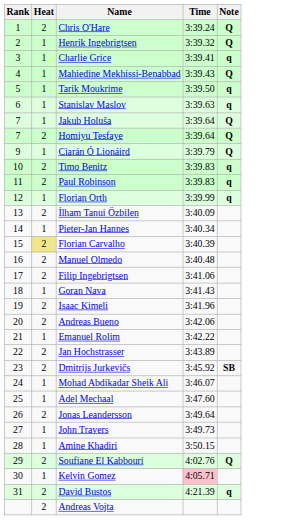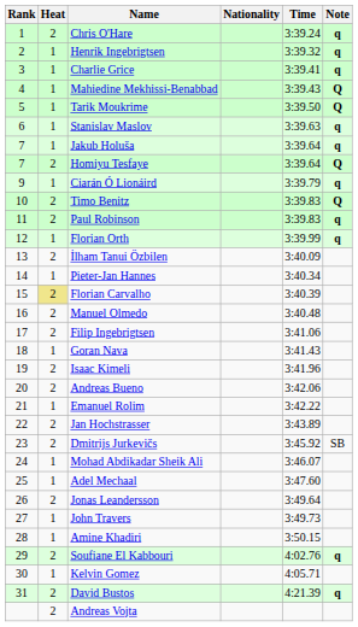 <table class="wikitable sortable" style="text-align:center">
 <tr>
 <th>Rank</th>
 <th>Heat</th>
 <th>Name</th>
+<th>Nationality</th>
 <th>Time</th>
 <th>Note</th>
 </tr>
 <tr bgcolor=ccffcc>
 <td>1</td>
 <td>2</td>
 <td align=left><a href='#'>Chris O'Hare</a></td>
+<td align=left></td>
 <td>3:39.24</td>
-<td><strong>Q</strong></td>
+<td><strong>q</strong></td>
 </tr>
 <tr bgcolor=ccffcc>
 <td>2</td>
 <td>1</td>
 <td align=left><a href='#'>Henrik Ingebrigtsen</a></td>
+<td align=left></td>
 <td>3:39.32</td>
-<td><strong>Q</strong></td>
+<td><strong>q</strong></td>
 </tr>
 <tr bgcolor=ccffcc>
 <td>3</td>
 <td>1</td>
 <td align=left><a href='#'>Charlie Grice</a></td>
+<td align=left></td>
 <td>3:39.41</td>
 <td><strong>q</strong></td>
 </tr>
 <tr bgcolor=ccffcc>
 <td>4</td>
 <td>1</td>
 <td align=left><a href='#'>Mahiedine Mekhissi-Benabbad</a></td>
+<td align=left></td>
 <td>3:39.43</td>
 <td><strong>Q</strong></td>
 </tr>
 <tr bgcolor=ccffcc>
 <td>5</td>
 <td>1</td>
 <td align=left><a href='#'>Tarik Moukrime</a></td>
+<td align=left></td>
 <td>3:39.50</td>
-<td><strong>q</strong></td>
+<td><strong>Q</strong></td>
 </tr>
 <tr bgcolor=ddffdd>
 <td>6</td>
 <td>1</td>
 <td align=left><a href='#'>Stanislav Maslov</a></td>
+<td align=left></td>
 <td>3:39.63</td>
 <td><strong>q</strong></td>
 </tr>
 <tr bgcolor=ddffdd>
 <td>7</td>
 <td>1</td>
 <td align=left><a href='#'>Jakub Holuša</a></td>
+<td align=left></td>
 <td>3:39.64</td>
-<td><strong>Q</strong></td>
+<td><strong>q</strong></td>
 </tr>
 <tr bgcolor=ccffcc>
 <td>7</td>
 <td>2</td>
 <td align=left><a href='#'>Homiyu Tesfaye</a></td>
+<td align=left></td>
 <td>3:39.64</td>
 <td><strong>Q</strong></td>
 </tr>
 <tr bgcolor=ddffdd>
 <td>9</td>
 <td>1</td>
 <td align=left><a href='#'>Ciarán Ó Lionáird</a></td>
+<td align=left></td>
 <td>3:39.79</td>
-<td><strong>Q</strong></td>
+<td><strong>q</strong></td>
 </tr>
 <tr bgcolor=ccffcc>
 <td>10</td>
 <td>2</td>
 <td align=left><a href='#'>Timo Benitz</a></td>
+<td align=left></td>
 <td>3:39.83</td>
-<td><strong>q</strong></td>
+<td><strong>Q</strong></td>
 </tr>
 <tr bgcolor=ccffcc>
 <td>11</td>
 <td>2</td>
 <td align=left><a href='#'>Paul Robinson</a></td>
+<td align=left></td>
 <td>3:39.83</td>
 <td><strong>q</strong></td>
 </tr>
 <tr bgcolor=ddffdd>
 <td>12</td>
 <td>1</td>
 <td align=left><a href='#'>Florian Orth</a></td>
+<td align=left></td>
 <td>3:39.99</td>
 <td><strong>q</strong></td>
 </tr>
 <tr>
 <td>13</td>
 <td>2</td>
 <td align=left><a href='#'>İlham Tanui Özbilen</a></td>
+<td align=left></td>
 <td>3:40.09</td>
 <td></td>
 </tr>
 <tr>
 <td>14</td>
 <td>1</td>
 <td align=left><a href='#'>Pieter-Jan Hannes</a></td>
+<td align=left></td>
 <td>3:40.34</td>
 <td></td>
 </tr>
 <tr>
 <td>15</td>
 <td style="background: khaki;">2</td>
 <td align=left><a href='#'>Florian Carvalho</a></td>
+<td align=left></td>
 <td>3:40.39</td>
 <td></td>
 </tr>
 <tr>
 <td>16</td>
 <td>2</td>
 <td align=left><a href='#'>Manuel Olmedo</a></td>
+<td align=left></td>
 <td>3:40.48</td>
 <td></td>
 </tr>
 <tr>
 <td>17</td>
 <td>2</td>
 <td align=left><a href='#'>Filip Ingebrigtsen</a></td>
+<td align=left></td>
 <td>3:41.06</td>
 <td></td>
 </tr>
 <tr>
 <td>18</td>
 <td>1</td>
 <td align=left><a href='#'>Goran Nava</a></td>
+<td align=left></td>
 <td>3:41.43</td>
 <td></td>
 </tr>
 <tr>
 <td>19</td>
 <td>2</td>
 <td align=left><a href='#'>Isaac Kimeli</a></td>
+<td align=left></td>
 <td>3:41.96</td>
 <td></td>
 </tr>
 <tr>
 <td>20</td>
 <td>2</td>
 <td align=left><a href='#'>Andreas Bueno</a></td>
+<td align=left></td>
 <td>3:42.06</td>
 <td></td>
 </tr>
 <tr>
 <td>21</td>
 <td>1</td>
 <td align=left><a href='#'>Emanuel Rolim</a></td>
+<td align=left></td>
 <td>3:42.22</td>
 <td></td>
 </tr>
 <tr>
 <td>22</td>
 <td>2</td>
 <td align=left><a href='#'>Jan Hochstrasser</a></td>
+<td align=left></td>
 <td>3:43.89</td>
 <td></td>
 </tr>
 <tr>
 <td>23</td>
 <td>2</td>
 <td align=left><a href='#'>Dmitrijs Jurkevičs</a></td>
+<td align=left></td>
 <td>3:45.92</td>
-<td><strong>SB</strong></td>
+<td>SB</td>
 </tr>
 <tr>
 <td>24</td>
 <td>1</td>
 <td align=left><a href='#'>Mohad Abdikadar Sheik Ali</a></td>
+<td align=left></td>
 <td>3:46.07</td>
 <td></td>
 </tr>
 <tr>
 <td>25</td>
 <td>1</td>
 <td align=left><a href='#'>Adel Mechaal</a></td>
+<td align=left></td>
 <td>3:47.60</td>
 <td></td>
 </tr>
 <tr>
 <td>26</td>
 <td>2</td>
 <td align=left><a href='#'>Jonas Leandersson</a></td>
+<td align=left></td>
 <td>3:49.64</td>
 <td></td>
 </tr>
 <tr>
 <td>27</td>
 <td>1</td>
 <td align=left><a href='#'>John Travers</a></td>
+<td align=left></td>
 <td>3:49.73</td>
 <td></td>
 </tr>
 <tr>
 <td>28</td>
 <td>1</td>
 <td align=left><a href='#'>Amine Khadiri</a></td>
+<td align=left></td>
 <td>3:50.15</td>
 <td></td>
 </tr>
 <tr bgcolor=ddffdd>
 <td>29</td>
 <td>2</td>
 <td align=left><a href='#'>Soufiane El Kabbouri</a></td>
+<td align=left></td>
 <td>4:02.76</td>
-<td><strong>Q</strong></td>
+<td><strong>q</strong></td>
 </tr>
 <tr>
 <td>30</td>
 <td>1</td>
 <td align=left><a href='#'>Kelvin Gomez</a></td>
-<td style="background: pink;">4:05.71</td>
+<td align=left></td>
+<td>4:05.71</td>
 <td></td>
 </tr>
 <tr bgcolor=ddffdd>
 <td>31</td>
 <td>2</td>
 <td align=left><a href='#'>David Bustos</a></td>
+<td align=left></td>
 <td>4:21.39</td>
 <td><strong>q</strong></td>
 </tr>
 <tr>
 <td></td>
 <td>2</td>
 <td align=left><a href='#'>Andreas Vojta</a></td>
+<td align=left></td>
 <td></td>
 <td></td>
 </tr>
 </table>
